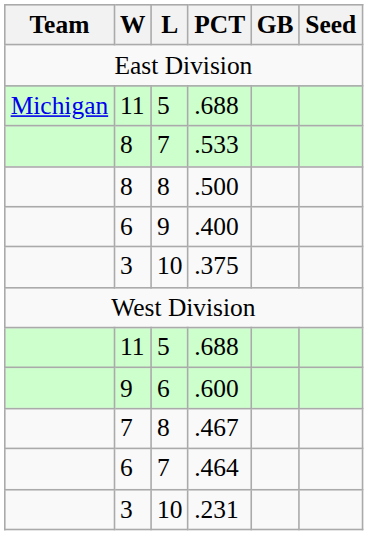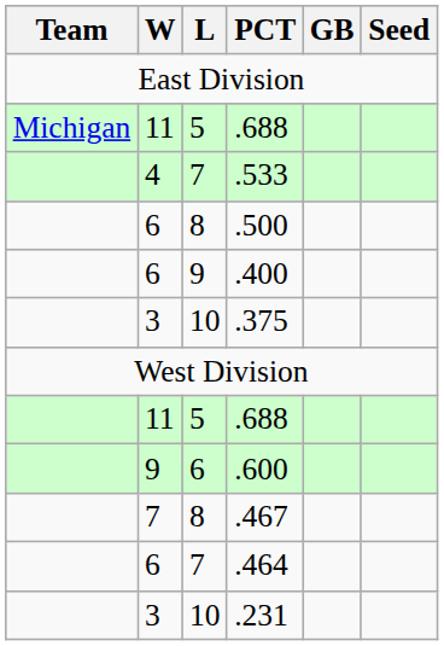 <table class=wikitable>
 <tr>
 <th>Team</th>
 <th>W</th>
 <th>L</th>
 <th>PCT</th>
 <th>GB</th>
 <th>Seed</th>
 </tr>
 <tr align=center>
 <td colspan=6>East Division</td>
 </tr>
 <tr bgcolor=#ccffcc>
 <td><a href='#'>Michigan</a></td>
 <td>11</td>
 <td>5</td>
 <td>.688</td>
 <td></td>
 <td></td>
 </tr>
 <tr bgcolor=#ccffcc>
 <td></td>
-<td>8</td>
+<td>4</td>
 <td>7</td>
 <td>.533</td>
 <td></td>
 <td></td>
 </tr>
 <tr>
 <td></td>
-<td>8</td>
+<td>6</td>
 <td>8</td>
 <td>.500</td>
 <td></td>
 <td></td>
 </tr>
 <tr>
 <td></td>
 <td>6</td>
 <td>9</td>
 <td>.400</td>
 <td></td>
 <td></td>
 </tr>
 <tr>
 <td></td>
 <td>3</td>
 <td>10</td>
 <td>.375</td>
 <td></td>
 <td></td>
 </tr>
 <tr align=center>
 <td colspan=6>West Division</td>
 </tr>
 <tr bgcolor=#ccffcc>
 <td></td>
 <td>11</td>
 <td>5</td>
 <td>.688</td>
 <td></td>
 <td></td>
 </tr>
 <tr bgcolor=#ccffcc>
 <td></td>
 <td>9</td>
 <td>6</td>
 <td>.600</td>
 <td></td>
 <td></td>
 </tr>
 <tr>
 <td></td>
 <td>7</td>
 <td>8</td>
 <td>.467</td>
 <td></td>
 <td></td>
 </tr>
 <tr>
 <td></td>
 <td>6</td>
 <td>7</td>
 <td>.464</td>
 <td></td>
 <td></td>
 </tr>
 <tr>
 <td></td>
 <td>3</td>
 <td>10</td>
 <td>.231</td>
 <td></td>
 <td></td>
 </tr>
 </table>
